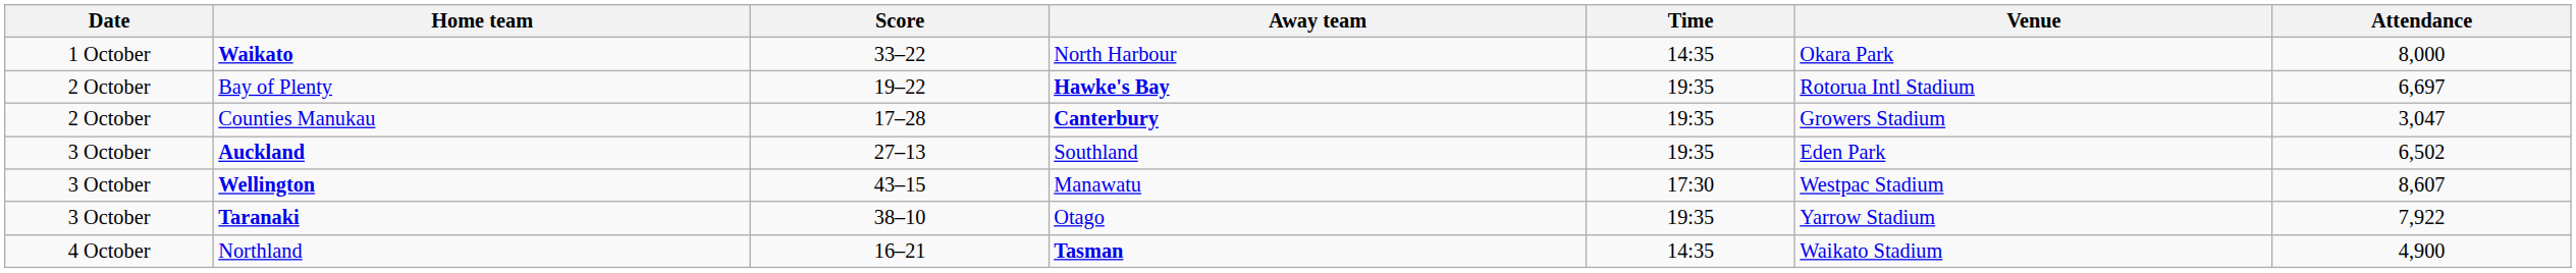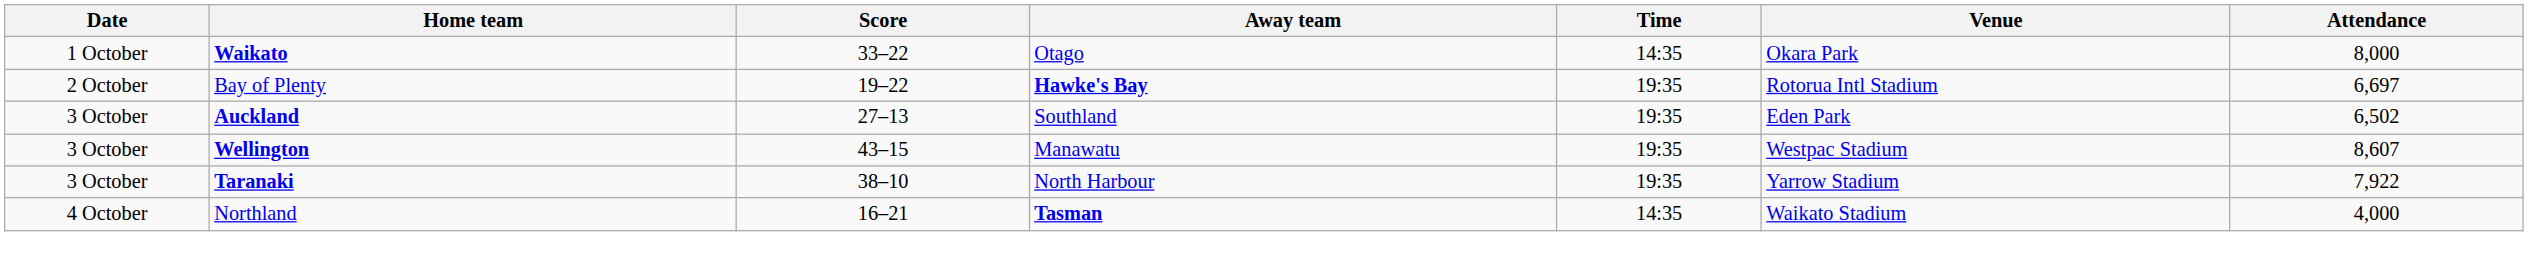 <table class="wikitable" width=100%>
 <tr>
 <th width=7%>Date</th>
 <th width=18%>Home team</th>
 <th width=10%>Score</th>
 <th width=18%>Away team</th>
 <th width=7%>Time</th>
 <th width=16%>Venue</th>
 <th width=10%>Attendance</th>
 </tr>
 <tr>
 <td style="text-align:center">1 October</td>
 <td><strong><a href='#'>Waikato</a></strong></td>
 <td style="text-align:center">33–22</td>
-<td><a href='#'>North Harbour</a></td>
+<td><a href='#'>Otago</a></td>
 <td style="text-align:center">14:35</td>
 <td><a href='#'>Okara Park</a></td>
 <td style="text-align:center">8,000</td>
 </tr>
 <tr>
 <td style="text-align:center">2 October</td>
 <td><a href='#'>Bay of Plenty</a></td>
 <td style="text-align:center">19–22</td>
 <td><strong><a href='#'>Hawke's Bay</a></strong></td>
 <td style="text-align:center">19:35</td>
 <td><a href='#'>Rotorua Intl Stadium</a></td>
 <td style="text-align:center">6,697</td>
-</tr>
-<tr>
-<td style="text-align:center">2 October</td>
-<td><a href='#'>Counties Manukau</a></td>
-<td style="text-align:center">17–28</td>
-<td><strong><a href='#'>Canterbury</a></strong></td>
-<td style="text-align:center">19:35</td>
-<td><a href='#'>Growers Stadium</a></td>
-<td style="text-align:center">3,047</td>
 </tr>
 <tr>
 <td style="text-align:center">3 October</td>
 <td><strong><a href='#'>Auckland</a></strong></td>
 <td style="text-align:center">27–13</td>
 <td><a href='#'>Southland</a></td>
 <td style="text-align:center">19:35</td>
 <td><a href='#'>Eden Park</a></td>
 <td style="text-align:center">6,502</td>
 </tr>
 <tr>
 <td style="text-align:center">3 October</td>
 <td><strong><a href='#'>Wellington</a></strong></td>
 <td style="text-align:center">43–15</td>
 <td><a href='#'>Manawatu</a></td>
-<td style="text-align:center">17:30</td>
+<td style="text-align:center">19:35</td>
 <td><a href='#'>Westpac Stadium</a></td>
 <td style="text-align:center">8,607</td>
 </tr>
 <tr>
 <td style="text-align:center">3 October</td>
 <td><strong><a href='#'>Taranaki</a></strong></td>
 <td style="text-align:center">38–10</td>
-<td><a href='#'>Otago</a></td>
+<td><a href='#'>North Harbour</a></td>
 <td style="text-align:center">19:35</td>
 <td><a href='#'>Yarrow Stadium</a></td>
 <td style="text-align:center">7,922</td>
 </tr>
 <tr>
 <td style="text-align:center">4 October</td>
 <td><a href='#'>Northland</a></td>
 <td style="text-align:center">16–21</td>
 <td><strong><a href='#'>Tasman</a></strong></td>
 <td style="text-align:center">14:35</td>
 <td><a href='#'>Waikato Stadium</a></td>
-<td style="text-align:center">4,900</td>
+<td style="text-align:center">4,000</td>
 </tr>
 </table>
